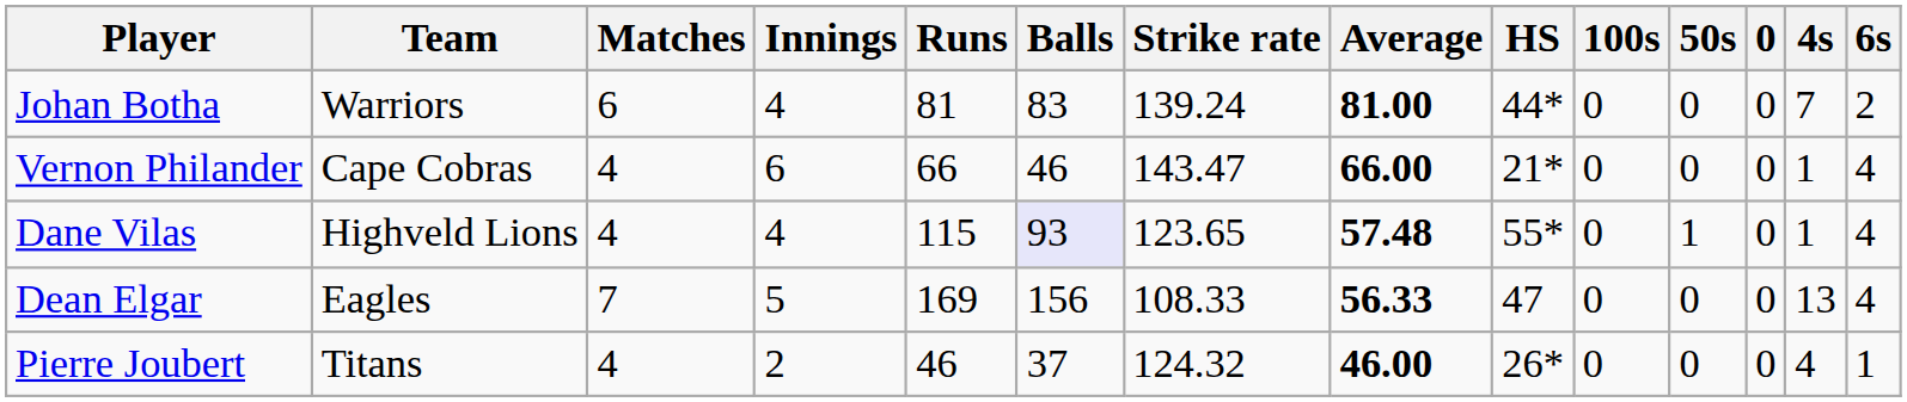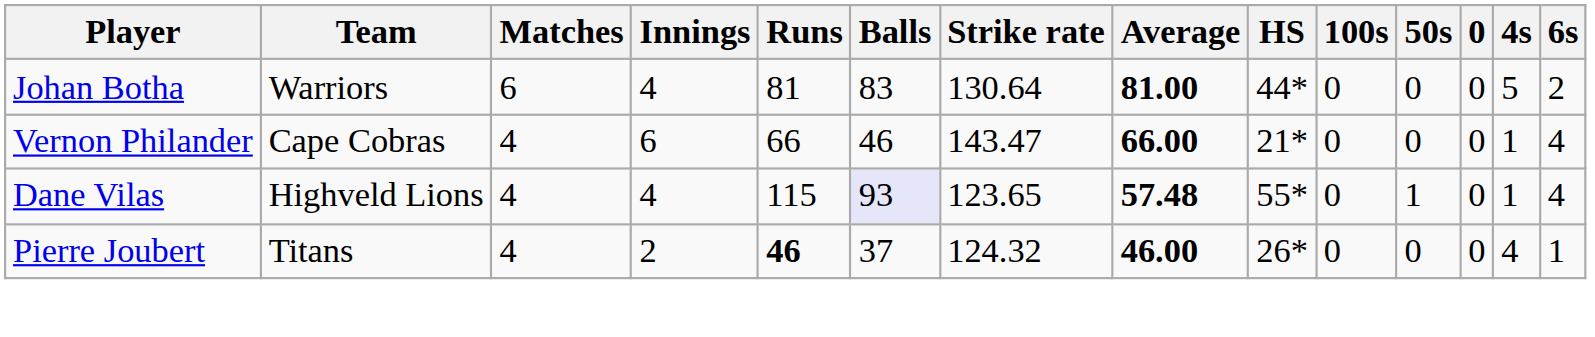 <table class="wikitable">
 <tr>
 <th>Player</th>
 <th>Team</th>
 <th>Matches</th>
 <th>Innings</th>
 <th>Runs</th>
 <th>Balls</th>
 <th>Strike rate</th>
 <th>Average</th>
 <th>HS</th>
 <th>100s</th>
 <th>50s</th>
 <th>0</th>
 <th>4s</th>
 <th>6s</th>
 </tr>
 <tr>
 <td> <a href='#'>Johan Botha</a></td>
 <td>Warriors</td>
 <td>6</td>
 <td>4</td>
 <td>81</td>
 <td>83</td>
-<td>139.24</td>
+<td>130.64</td>
 <td><strong>81.00</strong></td>
 <td>44*</td>
 <td>0</td>
 <td>0</td>
 <td>0</td>
-<td>7</td>
+<td>5</td>
 <td>2</td>
 </tr>
 <tr>
 <td> <a href='#'>Vernon Philander</a></td>
 <td>Cape Cobras</td>
 <td>4</td>
 <td>6</td>
 <td>66</td>
 <td>46</td>
 <td>143.47</td>
 <td><strong>66.00</strong></td>
 <td>21*</td>
 <td>0</td>
 <td>0</td>
 <td>0</td>
 <td>1</td>
 <td>4</td>
 </tr>
 <tr>
 <td> <a href='#'>Dane Vilas</a></td>
 <td>Highveld Lions</td>
 <td>4</td>
 <td>4</td>
 <td>115</td>
 <td style="background: lavender;">93</td>
 <td>123.65</td>
 <td><strong>57.48</strong></td>
 <td>55*</td>
 <td>0</td>
 <td>1</td>
 <td>0</td>
 <td>1</td>
 <td>4</td>
 </tr>
 <tr>
-<td> <a href='#'>Dean Elgar</a></td>
-<td>Eagles</td>
-<td>7</td>
-<td>5</td>
-<td>169</td>
-<td>156</td>
-<td>108.33</td>
-<td><strong>56.33</strong></td>
-<td>47</td>
-<td>0</td>
-<td>0</td>
-<td>0</td>
-<td>13</td>
-<td>4</td>
-</tr>
-<tr>
 <td> <a href='#'>Pierre Joubert</a></td>
 <td>Titans</td>
 <td>4</td>
 <td>2</td>
-<td>46</td>
+<td><strong>46</strong></td>
 <td>37</td>
 <td>124.32</td>
 <td><strong>46.00</strong></td>
 <td>26*</td>
 <td>0</td>
 <td>0</td>
 <td>0</td>
 <td>4</td>
 <td>1</td>
 </tr>
 </table>
